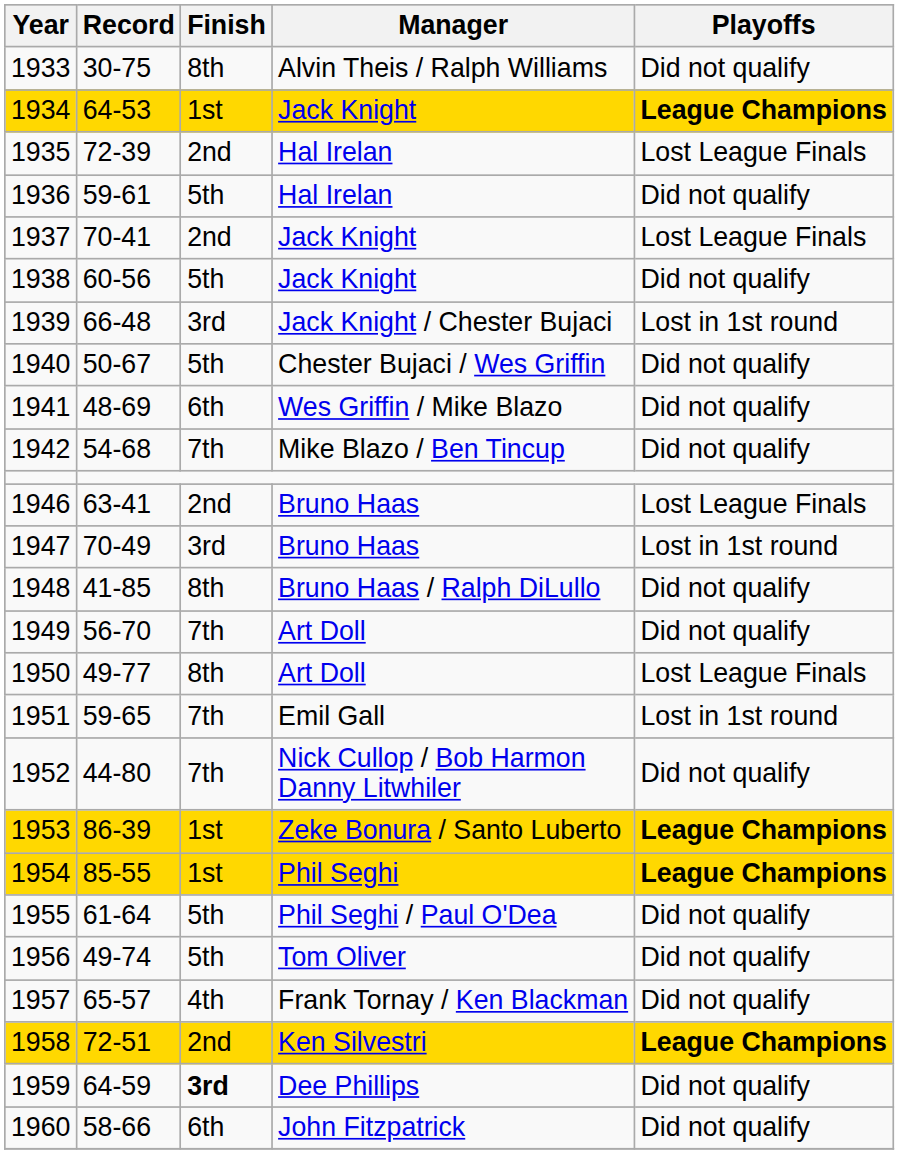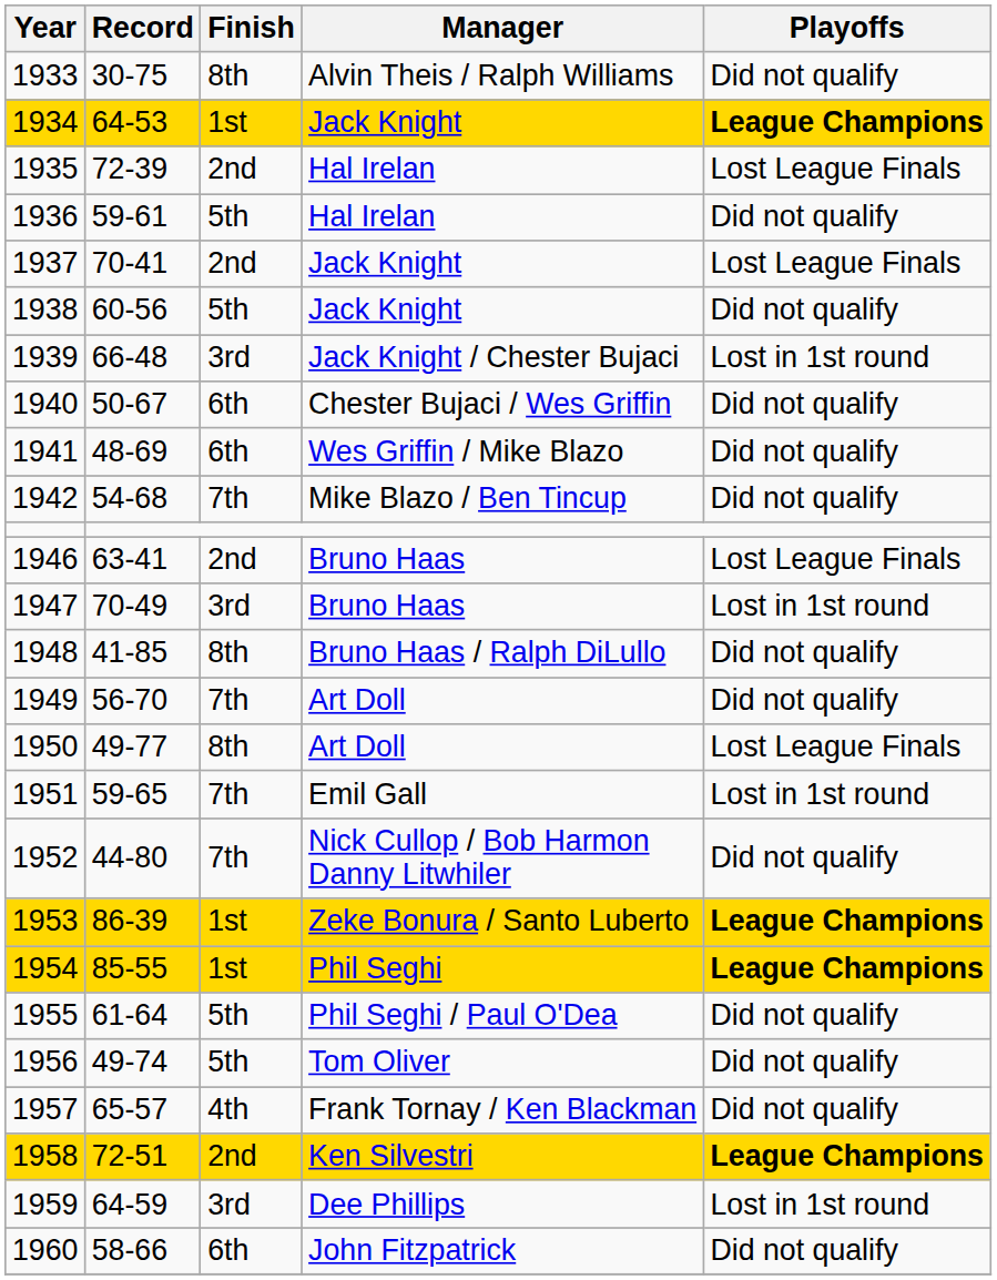 <table class="wikitable">
 <tr>
 <th>Year</th>
 <th>Record</th>
 <th>Finish</th>
 <th>Manager</th>
 <th>Playoffs</th>
 </tr>
 <tr>
 <td>1933</td>
 <td>30-75</td>
 <td>8th</td>
 <td>Alvin Theis / Ralph Williams</td>
 <td>Did not qualify</td>
 </tr>
 <tr bgcolor="#FFD800">
 <td>1934</td>
 <td>64-53</td>
 <td>1st</td>
 <td><a href='#'>Jack Knight</a></td>
 <td><strong>League Champions</strong></td>
 </tr>
 <tr>
 <td>1935</td>
 <td>72-39</td>
 <td>2nd</td>
 <td><a href='#'>Hal Irelan</a></td>
 <td>Lost League Finals</td>
 </tr>
 <tr>
 <td>1936</td>
 <td>59-61</td>
 <td>5th</td>
 <td><a href='#'>Hal Irelan</a></td>
 <td>Did not qualify</td>
 </tr>
 <tr>
 <td>1937</td>
 <td>70-41</td>
 <td>2nd</td>
 <td><a href='#'>Jack Knight</a></td>
 <td>Lost League Finals</td>
 </tr>
 <tr>
 <td>1938</td>
 <td>60-56</td>
 <td>5th</td>
 <td><a href='#'>Jack Knight</a></td>
 <td>Did not qualify</td>
 </tr>
 <tr>
 <td>1939</td>
 <td>66-48</td>
 <td>3rd</td>
 <td><a href='#'>Jack Knight</a> / Chester Bujaci</td>
 <td>Lost in 1st round</td>
 </tr>
 <tr>
 <td>1940</td>
 <td>50-67</td>
-<td>5th</td>
+<td>6th</td>
 <td>Chester Bujaci / <a href='#'>Wes Griffin</a></td>
 <td>Did not qualify</td>
 </tr>
 <tr>
 <td>1941</td>
 <td>48-69</td>
 <td>6th</td>
 <td><a href='#'>Wes Griffin</a> / Mike Blazo</td>
 <td>Did not qualify</td>
 </tr>
 <tr>
 <td>1942</td>
 <td>54-68</td>
 <td>7th</td>
 <td>Mike Blazo / <a href='#'>Ben Tincup</a></td>
 <td>Did not qualify</td>
 </tr>
 <tr>
 <td></td>
 </tr>
 <tr>
 <td>1946</td>
 <td>63-41</td>
 <td>2nd</td>
 <td><a href='#'>Bruno Haas</a></td>
 <td>Lost League Finals</td>
 </tr>
 <tr>
 <td>1947</td>
 <td>70-49</td>
 <td>3rd</td>
 <td><a href='#'>Bruno Haas</a></td>
 <td>Lost in 1st round</td>
 </tr>
 <tr>
 <td>1948</td>
 <td>41-85</td>
 <td>8th</td>
 <td><a href='#'>Bruno Haas</a> / <a href='#'>Ralph DiLullo</a></td>
 <td>Did not qualify</td>
 </tr>
 <tr>
 <td>1949</td>
 <td>56-70</td>
 <td>7th</td>
 <td><a href='#'>Art Doll</a></td>
 <td>Did not qualify</td>
 </tr>
 <tr>
 <td>1950</td>
 <td>49-77</td>
 <td>8th</td>
 <td><a href='#'>Art Doll</a></td>
 <td>Lost League Finals</td>
 </tr>
 <tr>
 <td>1951</td>
 <td>59-65</td>
 <td>7th</td>
 <td>Emil Gall</td>
 <td>Lost in 1st round</td>
 </tr>
 <tr>
 <td>1952</td>
 <td>44-80</td>
 <td>7th</td>
 <td><a href='#'>Nick Cullop</a> / <a href='#'>Bob Harmon</a> <br> <a href='#'>Danny Litwhiler</a></td>
 <td>Did not qualify</td>
 </tr>
 <tr bgcolor="#FFD800">
 <td>1953</td>
 <td>86-39</td>
 <td>1st</td>
 <td><a href='#'>Zeke Bonura</a> / Santo Luberto</td>
 <td><strong>League Champions</strong></td>
 </tr>
 <tr bgcolor="#FFD800">
 <td>1954</td>
 <td>85-55</td>
 <td>1st</td>
 <td><a href='#'>Phil Seghi</a></td>
 <td><strong>League Champions</strong></td>
 </tr>
 <tr>
 <td>1955</td>
 <td>61-64</td>
 <td>5th</td>
 <td><a href='#'>Phil Seghi</a> / <a href='#'>Paul O'Dea</a></td>
 <td>Did not qualify</td>
 </tr>
 <tr>
 <td>1956</td>
 <td>49-74</td>
 <td>5th</td>
 <td><a href='#'>Tom Oliver</a></td>
 <td>Did not qualify</td>
 </tr>
 <tr>
 <td>1957</td>
 <td>65-57</td>
 <td>4th</td>
 <td>Frank Tornay / <a href='#'>Ken Blackman</a></td>
 <td>Did not qualify</td>
 </tr>
 <tr bgcolor="#FFD800">
 <td>1958</td>
 <td>72-51</td>
 <td>2nd</td>
 <td><a href='#'>Ken Silvestri</a></td>
 <td><strong>League Champions</strong></td>
 </tr>
 <tr>
 <td>1959</td>
 <td>64-59</td>
-<td><strong>3rd</strong></td>
+<td>3rd</td>
 <td><a href='#'>Dee Phillips</a></td>
-<td>Did not qualify</td>
+<td>Lost in 1st round</td>
 </tr>
 <tr>
 <td>1960</td>
 <td>58-66</td>
 <td>6th</td>
 <td><a href='#'>John Fitzpatrick</a></td>
 <td>Did not qualify</td>
 </tr>
 <tr>
 </tr>
 </table>
